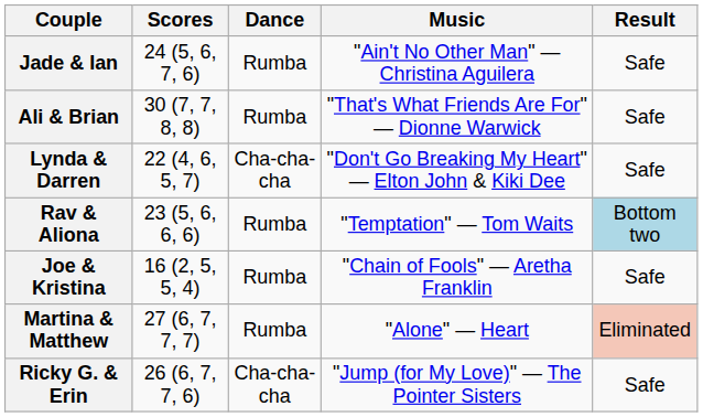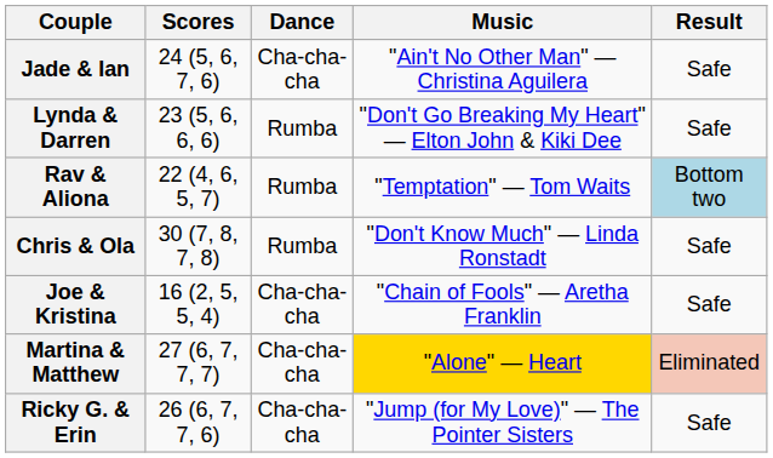 <table class="wikitable sortable" style="text-align:center; width:90%">
 <tr>
 <th scope="col">Couple</th>
 <th scope="col">Scores</th>
 <th scope="col" class="unsortable">Dance</th>
 <th scope="col" class="unsortable">Music</th>
 <th scope="col" class="unsortable">Result</th>
 </tr>
 <tr>
 <th scope="row">Jade & Ian</th>
 <td>24 (5, 6, 7, 6)</td>
-<td>Rumba</td>
+<td>Cha-cha-cha</td>
 <td>"<a href='#'>Ain't No Other Man</a>" — <a href='#'>Christina Aguilera</a></td>
 <td>Safe</td>
 </tr>
 <tr>
-<th scope="row">Ali & Brian</th>
-<td>30 (7, 7, 8, 8)</td>
+<th scope="row">Lynda & Darren</th>
+<td>23 (5, 6, 6, 6)</td>
 <td>Rumba</td>
-<td>"<a href='#'>That's What Friends Are For</a>" — <a href='#'>Dionne Warwick</a></td>
-<td>Safe</td>
-</tr>
-<tr>
-<th scope="row">Lynda & Darren</th>
-<td>22 (4, 6, 5, 7)</td>
-<td>Cha-cha-cha</td>
 <td>"<a href='#'>Don't Go Breaking My Heart</a>" — <a href='#'>Elton John</a> & <a href='#'>Kiki Dee</a></td>
 <td>Safe</td>
 </tr>
 <tr>
 <th scope="row">Rav & Aliona</th>
-<td>23 (5, 6, 6, 6)</td>
+<td>22 (4, 6, 5, 7)</td>
 <td>Rumba</td>
 <td>"<a href='#'>Temptation</a>" — <a href='#'>Tom Waits</a></td>
 <td bgcolor="lightblue">Bottom two</td>
 </tr>
 <tr>
+<th scope="row">Chris & Ola</th>
+<td>30 (7, 8, 7, 8)</td>
+<td>Rumba</td>
+<td>"<a href='#'>Don't Know Much</a>" — <a href='#'>Linda Ronstadt</a></td>
+<td>Safe</td>
+</tr>
+<tr>
 <th scope="row">Joe & Kristina</th>
 <td>16 (2, 5, 5, 4)</td>
-<td>Rumba</td>
+<td>Cha-cha-cha</td>
 <td>"<a href='#'>Chain of Fools</a>" — <a href='#'>Aretha Franklin</a></td>
 <td>Safe</td>
 </tr>
 <tr>
 <th scope="row">Martina & Matthew</th>
 <td>27 (6, 7, 7, 7)</td>
-<td>Rumba</td>
-<td>"<a href='#'>Alone</a>" — <a href='#'>Heart</a></td>
+<td>Cha-cha-cha</td>
+<td style="background: gold;">"<a href='#'>Alone</a>" — <a href='#'>Heart</a></td>
 <td bgcolor="f4c7b8">Eliminated</td>
 </tr>
 <tr>
 <th scope="row">Ricky G. & Erin</th>
 <td>26 (6, 7, 7, 6)</td>
 <td>Cha-cha-cha</td>
 <td>"<a href='#'>Jump (for My Love)</a>" — <a href='#'>The Pointer Sisters</a></td>
 <td>Safe</td>
 </tr>
 </table>
